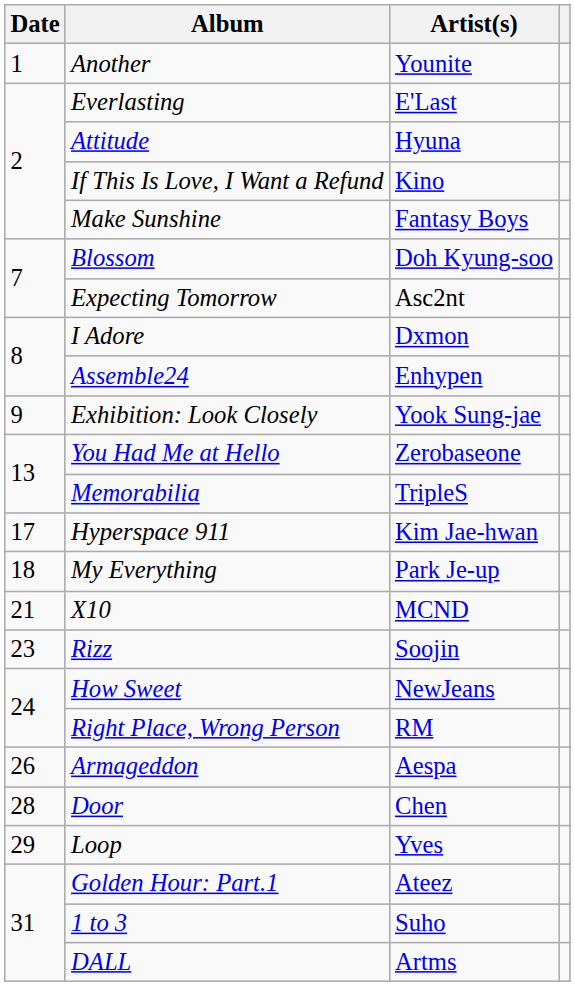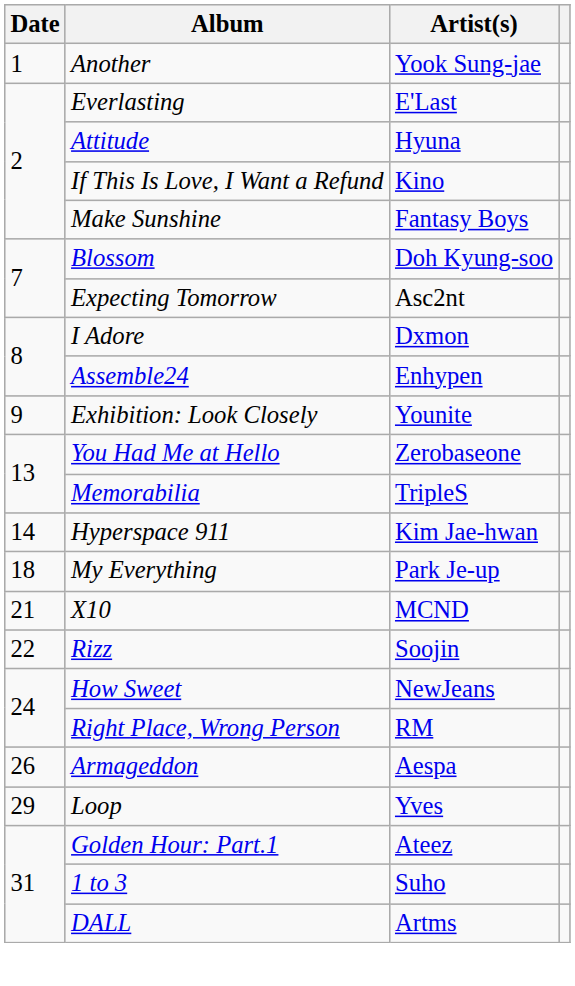 <table class="wikitable">
 <tr>
 <th>Date</th>
 <th>Album</th>
 <th>Artist(s)</th>
 <th></th>
 </tr>
 <tr>
 <td>1</td>
 <td><em>Another</em></td>
-<td><a href='#'>Younite</a></td>
+<td><a href='#'>Yook Sung-jae</a></td>
 <td></td>
 </tr>
 <tr>
 <td rowspan="4">2</td>
 <td><em>Everlasting</em></td>
 <td><a href='#'>E'Last</a></td>
 <td></td>
 </tr>
 <tr>
 <td><em><a href='#'>Attitude</a></em></td>
 <td><a href='#'>Hyuna</a></td>
 <td></td>
 </tr>
 <tr>
 <td><em>If This Is Love, I Want a Refund</em></td>
 <td><a href='#'>Kino</a></td>
 <td></td>
 </tr>
 <tr>
 <td><em>Make Sunshine</em></td>
 <td><a href='#'>Fantasy Boys</a></td>
 <td></td>
 </tr>
 <tr>
 <td rowspan="2">7</td>
 <td><em><a href='#'>Blossom</a></em></td>
 <td><a href='#'>Doh Kyung-soo</a></td>
 <td></td>
 </tr>
 <tr>
 <td><em>Expecting Tomorrow</em></td>
 <td>Asc2nt</td>
 <td></td>
 </tr>
 <tr>
 <td rowspan="2">8</td>
 <td><em>I Adore</em></td>
 <td><a href='#'>Dxmon</a></td>
 <td></td>
 </tr>
 <tr>
 <td><em><a href='#'>Assemble24</a></em></td>
 <td><a href='#'>Enhypen</a></td>
 <td></td>
 </tr>
 <tr>
 <td>9</td>
 <td><em>Exhibition: Look Closely</em></td>
-<td><a href='#'>Yook Sung-jae</a></td>
+<td><a href='#'>Younite</a></td>
 <td></td>
 </tr>
 <tr>
 <td rowspan="2">13</td>
 <td><em><a href='#'>You Had Me at Hello</a></em></td>
 <td><a href='#'>Zerobaseone</a></td>
 <td></td>
 </tr>
 <tr>
 <td><em><a href='#'>Memorabilia</a></em></td>
 <td><a href='#'>TripleS</a></td>
 <td></td>
 </tr>
 <tr>
-<td>17</td>
+<td>14</td>
 <td><em>Hyperspace 911</em></td>
 <td><a href='#'>Kim Jae-hwan</a></td>
 <td></td>
 </tr>
 <tr>
 <td>18</td>
 <td><em>My Everything</em></td>
 <td><a href='#'>Park Je-up</a></td>
 <td></td>
 </tr>
 <tr>
 <td>21</td>
 <td><em>X10</em></td>
 <td><a href='#'>MCND</a></td>
 <td></td>
 </tr>
 <tr>
-<td rowspan="1">23</td>
+<td rowspan="1">22</td>
 <td><em><a href='#'>Rizz</a></em></td>
 <td><a href='#'>Soojin</a></td>
 <td></td>
 </tr>
 <tr>
 <td rowspan="2">24</td>
 <td><em><a href='#'>How Sweet</a></em></td>
 <td><a href='#'>NewJeans</a></td>
 <td></td>
 </tr>
 <tr>
 <td><em><a href='#'>Right Place, Wrong Person</a></em></td>
 <td><a href='#'>RM</a></td>
 <td></td>
 </tr>
 <tr>
 <td>26</td>
 <td><em><a href='#'>Armageddon</a></em></td>
 <td><a href='#'>Aespa</a></td>
-<td></td>
-</tr>
-<tr>
-<td>28</td>
-<td><em><a href='#'>Door</a></em></td>
-<td><a href='#'>Chen</a></td>
 <td></td>
 </tr>
 <tr>
 <td>29</td>
 <td><em>Loop</em></td>
 <td><a href='#'>Yves</a></td>
 <td></td>
 </tr>
 <tr>
 <td rowspan="3">31</td>
 <td><em><a href='#'>Golden Hour: Part.1</a></em></td>
 <td><a href='#'>Ateez</a></td>
 <td></td>
 </tr>
 <tr>
 <td><em><a href='#'>1 to 3</a></em></td>
 <td><a href='#'>Suho</a></td>
 <td></td>
 </tr>
 <tr>
 <td><em><a href='#'>DALL</a></em></td>
 <td><a href='#'>Artms</a></td>
 <td></td>
 </tr>
 </table>
